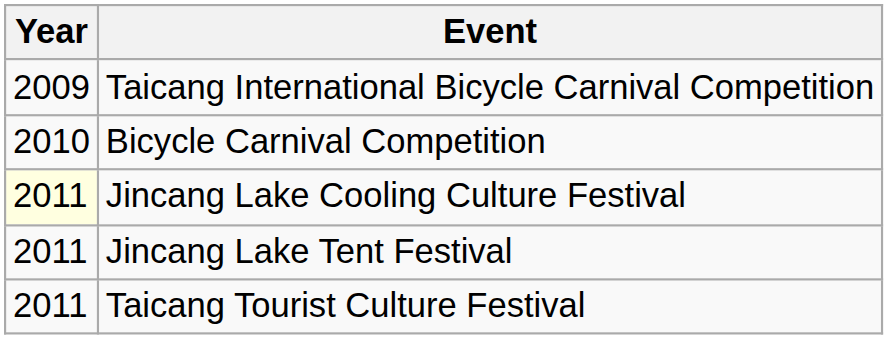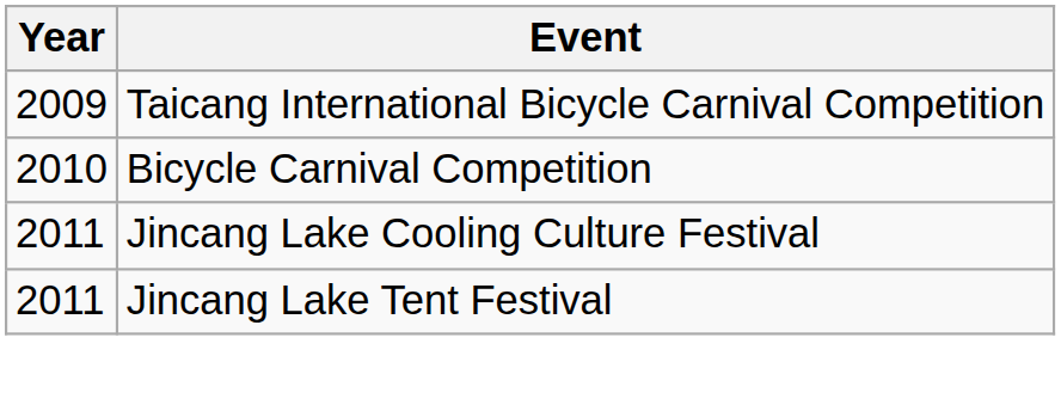 <table class="wikitable">
 <tr>
 <th>Year</th>
 <th>Event</th>
 </tr>
 <tr>
 <td>2009</td>
 <td>Taicang International Bicycle Carnival Competition</td>
 </tr>
 <tr>
 <td>2010</td>
 <td>Bicycle Carnival Competition</td>
 </tr>
 <tr>
-<td style="background: lightyellow;">2011</td>
+<td>2011</td>
 <td>Jincang Lake Cooling Culture Festival</td>
 </tr>
 <tr>
 <td>2011</td>
 <td>Jincang Lake Tent Festival</td>
 </tr>
-<tr>
-<td>2011</td>
-<td>Taicang Tourist Culture Festival</td>
-</tr>
 </table>
